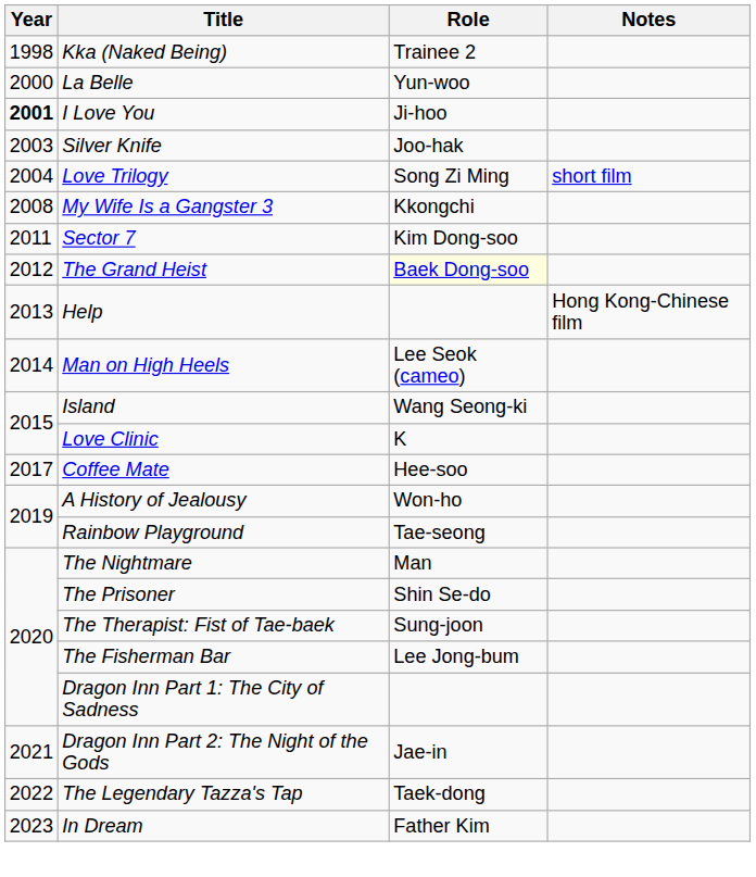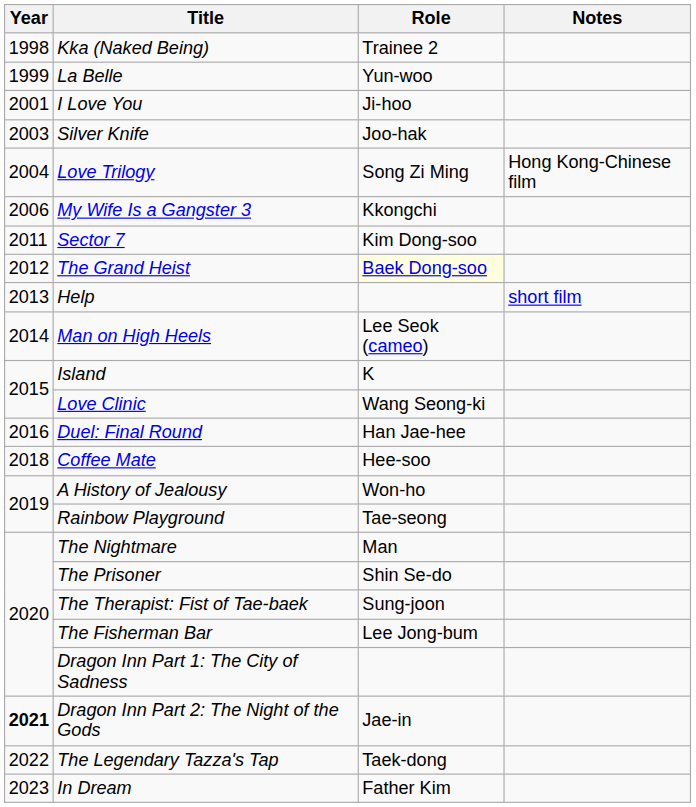 <table class="wikitable sortable">
 <tr>
 <th>Year</th>
 <th>Title</th>
 <th>Role</th>
 <th>Notes</th>
 </tr>
 <tr>
 <td>1998</td>
 <td><em>Kka (Naked Being)</em></td>
 <td>Trainee 2</td>
 <td></td>
 </tr>
 <tr>
-<td>2000</td>
+<td>1999</td>
 <td><em>La Belle</em></td>
 <td>Yun-woo</td>
 <td></td>
 </tr>
 <tr>
-<td><strong>2001</strong></td>
+<td>2001</td>
 <td><em>I Love You</em></td>
 <td>Ji-hoo</td>
 <td></td>
 </tr>
 <tr>
 <td>2003</td>
 <td><em>Silver Knife</em></td>
 <td>Joo-hak</td>
 <td></td>
 </tr>
 <tr>
 <td>2004</td>
 <td><em><a href='#'>Love Trilogy</a></em></td>
 <td>Song Zi Ming</td>
-<td><a href='#'>short film</a></td>
+<td>Hong Kong-Chinese film</td>
 </tr>
 <tr>
-<td>2008</td>
+<td>2006</td>
 <td><em><a href='#'>My Wife Is a Gangster 3</a></em></td>
 <td>Kkongchi</td>
 <td></td>
 </tr>
 <tr>
 <td>2011</td>
 <td><em><a href='#'>Sector 7</a></em></td>
 <td>Kim Dong-soo</td>
 <td></td>
 </tr>
 <tr>
 <td>2012</td>
 <td><em><a href='#'>The Grand Heist</a></em></td>
 <td style="background: lightyellow;"><a href='#'>Baek Dong-soo</a></td>
 <td></td>
 </tr>
 <tr>
 <td>2013</td>
 <td><em>Help</em> </td>
 <td></td>
-<td>Hong Kong-Chinese film</td>
+<td><a href='#'>short film</a></td>
 </tr>
 <tr>
 <td>2014</td>
 <td><em><a href='#'>Man on High Heels</a></em></td>
 <td>Lee Seok (<a href='#'>cameo</a>)</td>
 <td></td>
 </tr>
 <tr>
 <td rowspan=2>2015</td>
 <td><em>Island</em></td>
+<td>K</td>
+<td></td>
+</tr>
+<tr>
+<td><em><a href='#'>Love Clinic</a></em></td>
 <td>Wang Seong-ki</td>
 <td></td>
 </tr>
 <tr>
-<td><em><a href='#'>Love Clinic</a></em></td>
-<td>K</td>
+<td>2016</td>
+<td><em><a href='#'>Duel: Final Round</a></em></td>
+<td>Han Jae-hee</td>
 <td></td>
 </tr>
 <tr>
-<td>2017</td>
+<td>2018</td>
 <td><em><a href='#'>Coffee Mate</a></em></td>
 <td>Hee-soo</td>
 <td></td>
 </tr>
 <tr>
 <td rowspan=2>2019</td>
 <td><em>A History of Jealousy</em></td>
 <td>Won-ho</td>
 <td></td>
 </tr>
 <tr>
 <td><em>Rainbow Playground</em></td>
 <td>Tae-seong</td>
 <td></td>
 </tr>
 <tr>
 <td rowspan=5>2020</td>
 <td><em>The Nightmare</em></td>
 <td>Man</td>
 <td></td>
 </tr>
 <tr>
 <td><em>The Prisoner </em></td>
 <td>Shin Se-do</td>
 <td></td>
 </tr>
 <tr>
 <td><em>The Therapist: Fist of Tae-baek</em></td>
 <td>Sung-joon</td>
 <td></td>
 </tr>
 <tr>
 <td><em>The Fisherman Bar</em></td>
 <td>Lee Jong-bum</td>
 <td></td>
 </tr>
 <tr>
 <td><em>Dragon Inn Part 1: The City of Sadness</em></td>
 <td></td>
 <td></td>
 </tr>
 <tr>
-<td>2021</td>
+<td><strong>2021</strong></td>
 <td><em>Dragon Inn Part 2: The Night of the Gods </em></td>
 <td>Jae-in</td>
 <td></td>
 </tr>
 <tr>
 <td>2022</td>
 <td><em>The Legendary Tazza's Tap</em></td>
 <td>Taek-dong</td>
 <td></td>
 </tr>
 <tr>
 <td>2023</td>
 <td><em>In Dream</em></td>
 <td>Father Kim</td>
 <td></td>
 </tr>
 </table>
